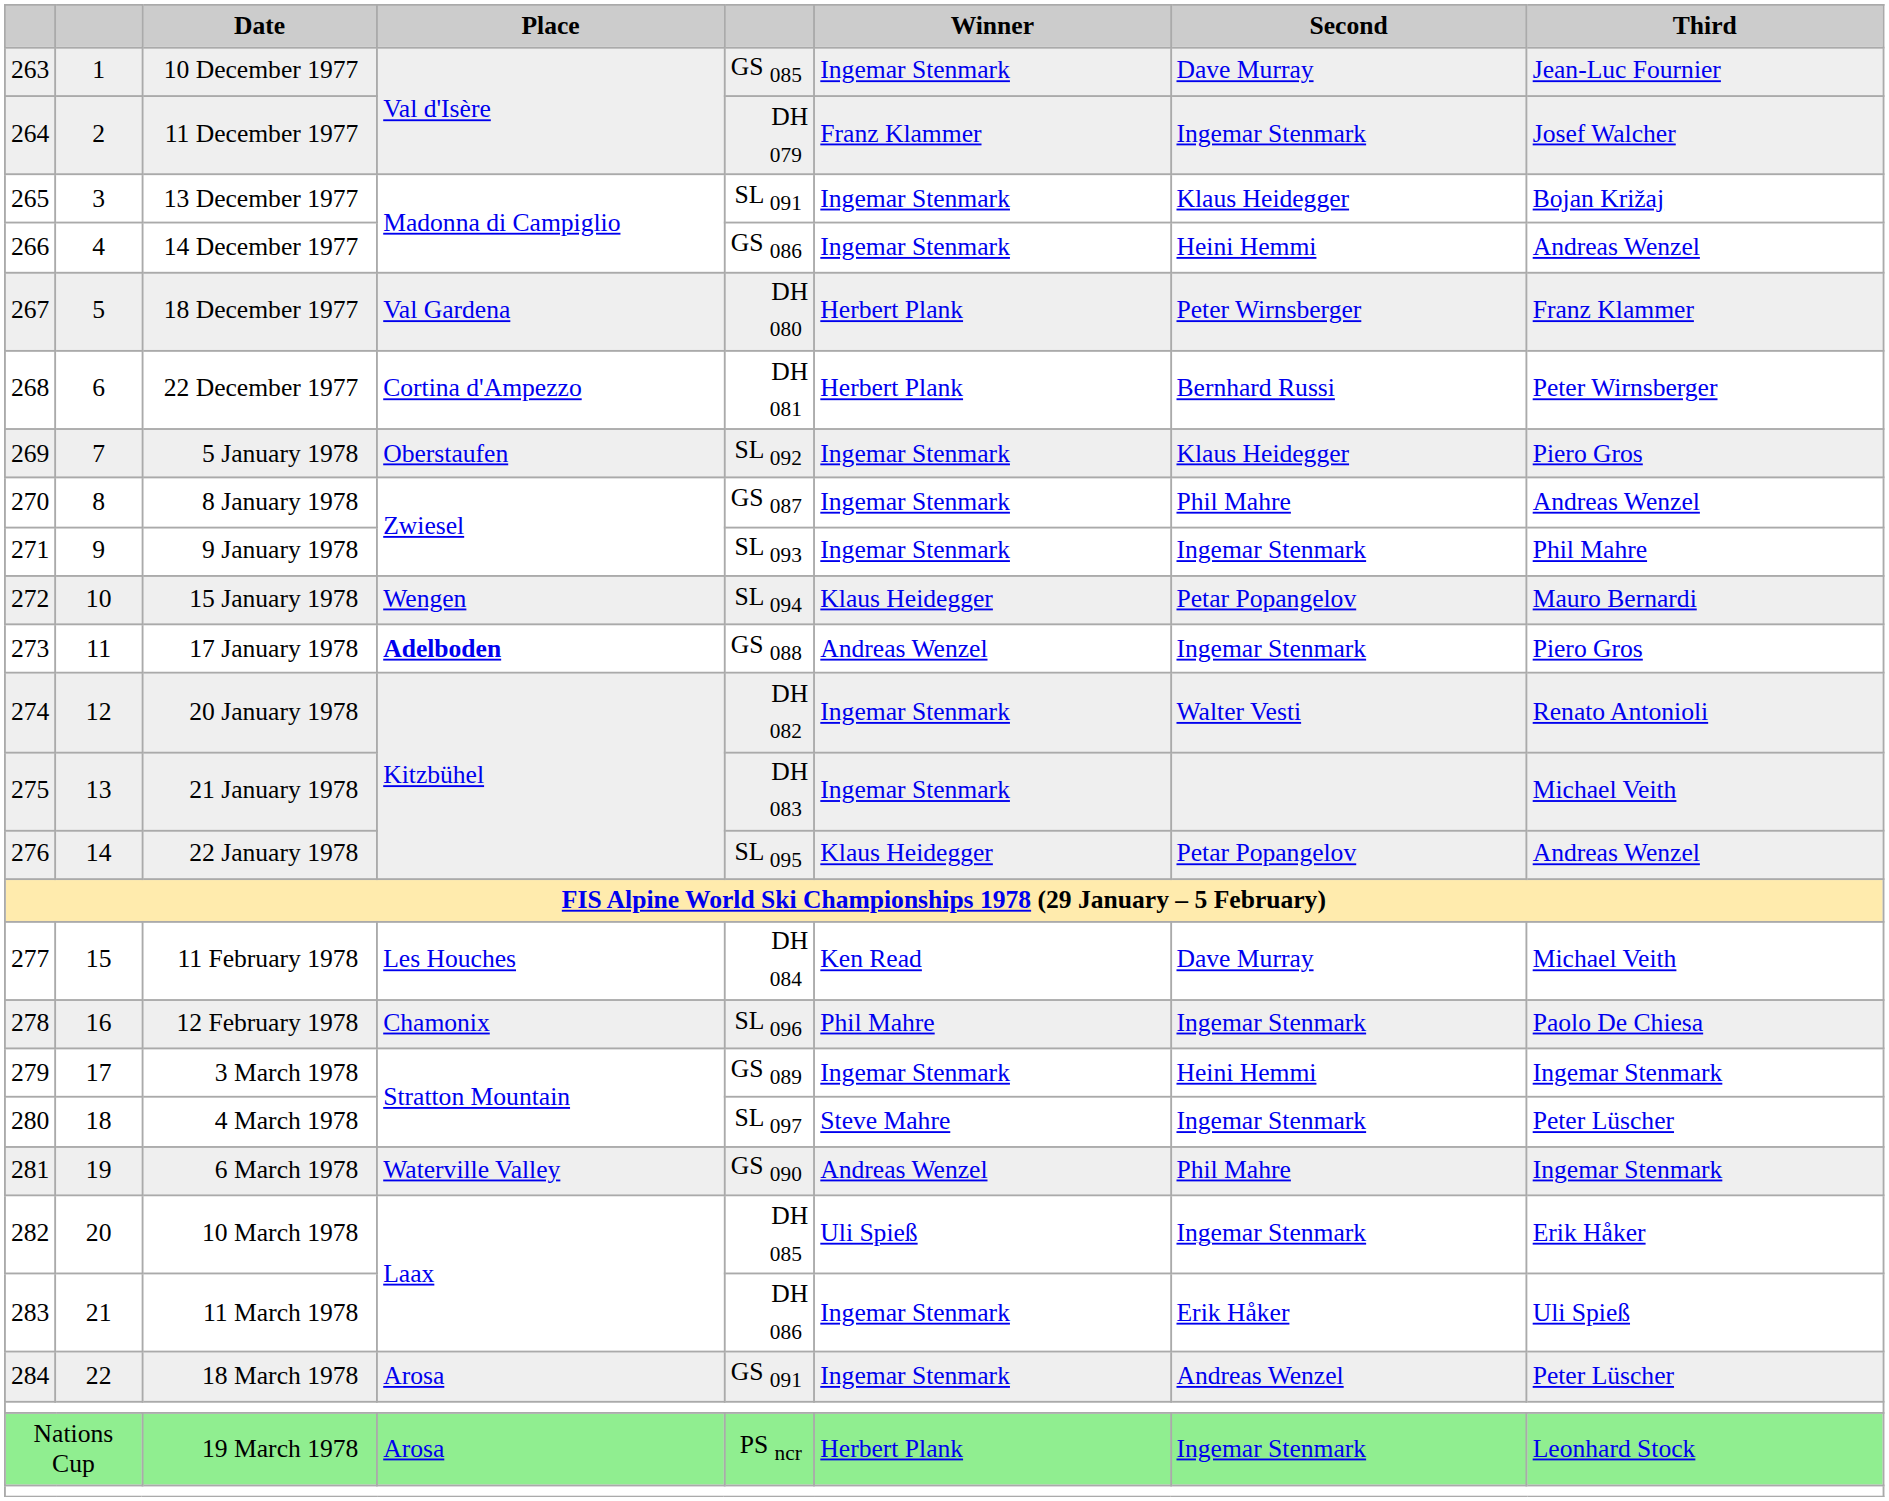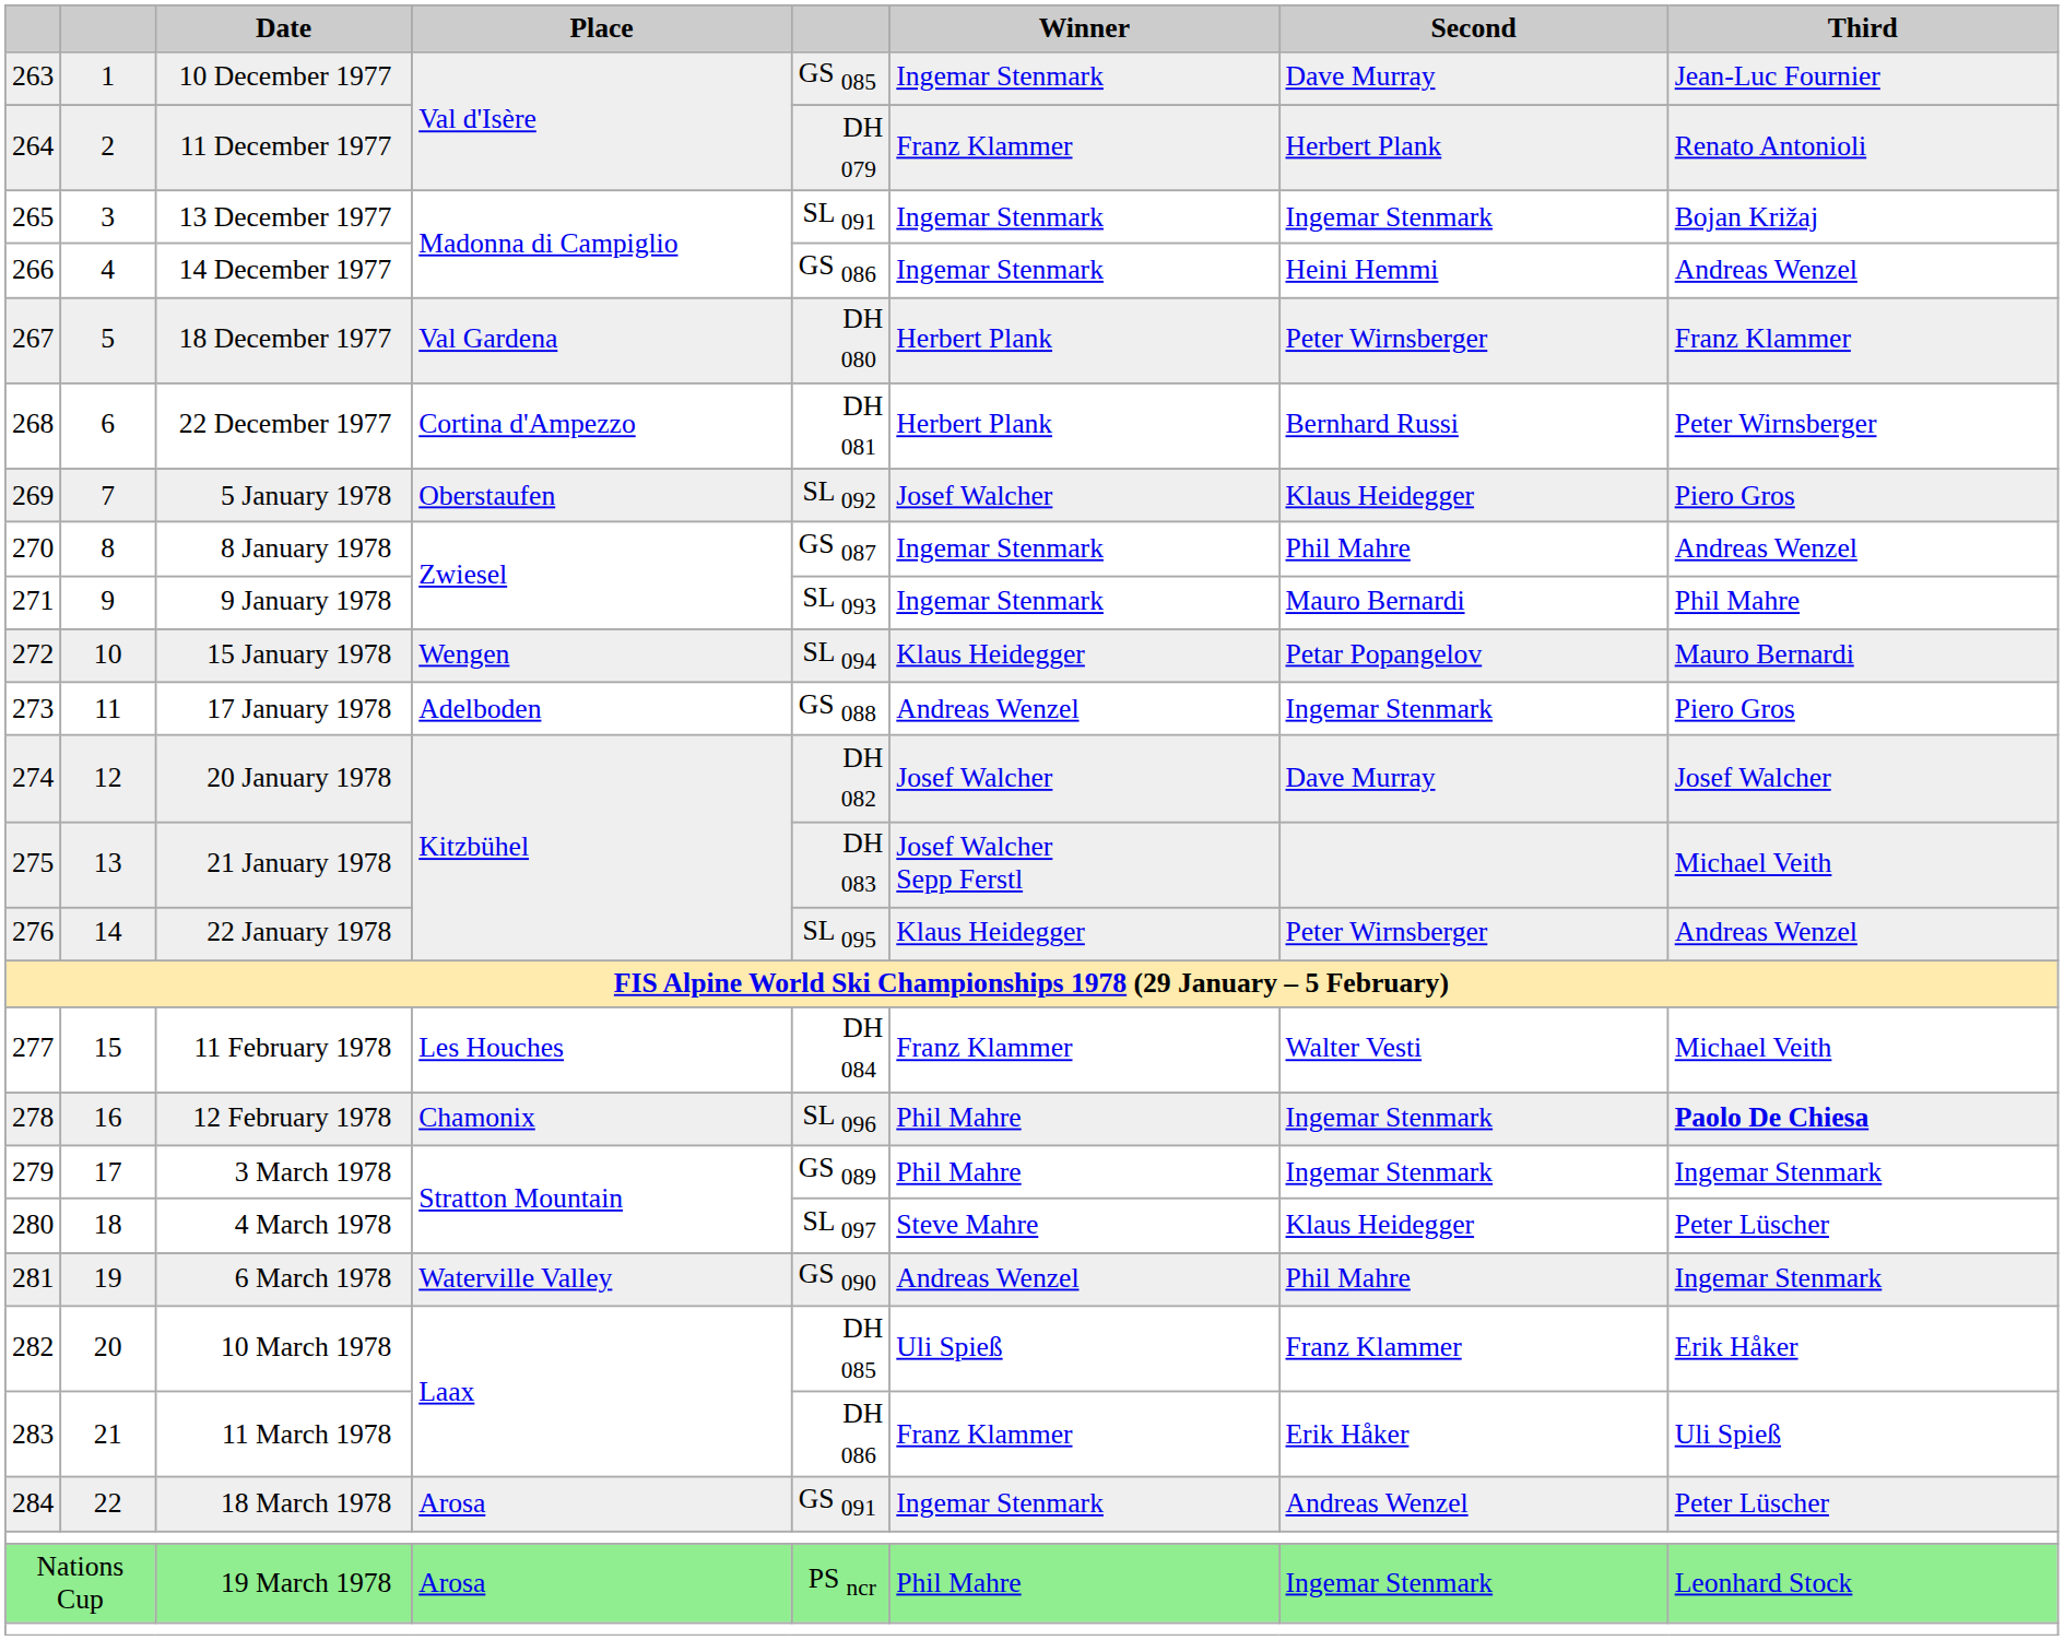 <table class="wikitable plainrowheaders" style="background:#fff; font-size:86%; line-height:16px; border:grey solid 1px; border-collapse:collapse;">
 <tr style="background:#ccc; text-align:center;">
 <td align="center" width="13"></td>
 <td align="center" width="40"></td>
 <td align="center" width="120"><strong>Date</strong></td>
 <td align="center" width="180"><strong>Place</strong></td>
 <td align="center" width="42"></td>
 <td align="center" width="185"><strong>Winner</strong></td>
 <td align="center" width="185"><strong>Second</strong></td>
 <td align="center" width="185"><strong>Third</strong></td>
 </tr>
 <tr bgcolor="#EFEFEF">
 <td align=center>263</td>
 <td align=center>1</td>
 <td align=right>10 December 1977  </td>
 <td rowspan=2> <a href='#'>Val d'Isère</a></td>
 <td align=right>GS <sub>085</sub> </td>
 <td> <a href='#'>Ingemar Stenmark</a></td>
 <td> <a href='#'>Dave Murray</a></td>
 <td> <a href='#'>Jean-Luc Fournier</a></td>
 </tr>
 <tr bgcolor="#EFEFEF">
 <td align=center>264</td>
 <td align=center>2</td>
 <td align=right>11 December 1977  </td>
 <td align=right>DH <sub>079</sub> </td>
 <td> <a href='#'>Franz Klammer</a></td>
-<td> <a href='#'>Ingemar Stenmark</a></td>
-<td> <a href='#'>Josef Walcher</a></td>
+<td> <a href='#'>Herbert Plank</a></td>
+<td> <a href='#'>Renato Antonioli</a></td>
 </tr>
 <tr>
 <td align=center>265</td>
 <td align=center>3</td>
 <td align=right>13 December 1977  </td>
 <td rowspan=2> <a href='#'>Madonna di Campiglio</a></td>
 <td align=right>SL <sub>091</sub> </td>
 <td> <a href='#'>Ingemar Stenmark</a></td>
-<td> <a href='#'>Klaus Heidegger</a></td>
+<td> <a href='#'>Ingemar Stenmark</a></td>
 <td> <a href='#'>Bojan Križaj</a></td>
 </tr>
 <tr>
 <td align=center>266</td>
 <td align=center>4</td>
 <td align=right>14 December 1977  </td>
 <td align=right>GS <sub>086</sub> </td>
 <td> <a href='#'>Ingemar Stenmark</a></td>
 <td> <a href='#'>Heini Hemmi</a></td>
 <td> <a href='#'>Andreas Wenzel</a></td>
 </tr>
 <tr bgcolor="#EFEFEF">
 <td align=center>267</td>
 <td align=center>5</td>
 <td align=right>18 December 1977  </td>
 <td> <a href='#'>Val Gardena</a></td>
 <td align=right>DH <sub>080</sub> </td>
 <td> <a href='#'>Herbert Plank</a></td>
 <td> <a href='#'>Peter Wirnsberger</a></td>
 <td> <a href='#'>Franz Klammer</a></td>
 </tr>
 <tr>
 <td align=center>268</td>
 <td align=center>6</td>
 <td align=right>22 December 1977  </td>
 <td> <a href='#'>Cortina d'Ampezzo</a></td>
 <td align=right>DH <sub>081</sub> </td>
 <td> <a href='#'>Herbert Plank</a></td>
 <td> <a href='#'>Bernhard Russi</a></td>
 <td> <a href='#'>Peter Wirnsberger</a></td>
 </tr>
 <tr bgcolor="#EFEFEF">
 <td align=center>269</td>
 <td align=center>7</td>
 <td align=right>5 January 1978  </td>
 <td> <a href='#'>Oberstaufen</a></td>
 <td align=right>SL <sub>092</sub> </td>
-<td> <a href='#'>Ingemar Stenmark</a></td>
+<td> <a href='#'>Josef Walcher</a></td>
 <td> <a href='#'>Klaus Heidegger</a></td>
 <td> <a href='#'>Piero Gros</a></td>
 </tr>
 <tr>
 <td align=center>270</td>
 <td align=center>8</td>
 <td align=right>8 January 1978  </td>
 <td rowspan=2> <a href='#'>Zwiesel</a></td>
 <td align=right>GS <sub>087</sub> </td>
 <td> <a href='#'>Ingemar Stenmark</a></td>
 <td> <a href='#'>Phil Mahre</a></td>
 <td> <a href='#'>Andreas Wenzel</a></td>
 </tr>
 <tr>
 <td align=center>271</td>
 <td align=center>9</td>
 <td align=right>9 January 1978  </td>
 <td align=right>SL <sub>093</sub> </td>
 <td> <a href='#'>Ingemar Stenmark</a></td>
-<td> <a href='#'>Ingemar Stenmark</a></td>
+<td> <a href='#'>Mauro Bernardi</a></td>
 <td> <a href='#'>Phil Mahre</a></td>
 </tr>
 <tr bgcolor="#EFEFEF">
 <td align=center>272</td>
 <td align=center>10</td>
 <td align=right>15 January 1978  </td>
 <td> <a href='#'>Wengen</a></td>
 <td align=right>SL <sub>094</sub> </td>
 <td> <a href='#'>Klaus Heidegger</a></td>
 <td> <a href='#'>Petar Popangelov</a></td>
 <td> <a href='#'>Mauro Bernardi</a></td>
 </tr>
 <tr>
 <td align=center>273</td>
 <td align=center>11</td>
 <td align=right>17 January 1978  </td>
-<td><strong> <a href='#'>Adelboden</a></strong></td>
+<td> <a href='#'>Adelboden</a></td>
 <td align=right>GS <sub>088</sub> </td>
 <td> <a href='#'>Andreas Wenzel</a></td>
 <td> <a href='#'>Ingemar Stenmark</a></td>
 <td> <a href='#'>Piero Gros</a></td>
 </tr>
 <tr bgcolor="#EFEFEF">
 <td align=center>274</td>
 <td align=center>12</td>
 <td align=right>20 January 1978  </td>
 <td rowspan=3> <a href='#'>Kitzbühel</a></td>
 <td align=right>DH <sub>082</sub> </td>
-<td> <a href='#'>Ingemar Stenmark</a></td>
-<td> <a href='#'>Walter Vesti</a></td>
-<td> <a href='#'>Renato Antonioli</a></td>
+<td> <a href='#'>Josef Walcher</a></td>
+<td> <a href='#'>Dave Murray</a></td>
+<td> <a href='#'>Josef Walcher</a></td>
 </tr>
 <tr bgcolor="#EFEFEF">
 <td align=center>275</td>
 <td align=center>13</td>
 <td align=right>21 January 1978  </td>
 <td align=right>DH <sub>083</sub> </td>
-<td> <a href='#'>Ingemar Stenmark</a></td>
+<td> <a href='#'>Josef Walcher</a><br> <a href='#'>Sepp Ferstl</a></td>
 <td></td>
 <td> <a href='#'>Michael Veith</a></td>
 </tr>
 <tr bgcolor="#EFEFEF">
 <td align=center>276</td>
 <td align=center>14</td>
 <td align=right>22 January 1978  </td>
 <td align=right>SL <sub>095</sub> </td>
 <td> <a href='#'>Klaus Heidegger</a></td>
-<td> <a href='#'>Petar Popangelov</a></td>
+<td> <a href='#'>Peter Wirnsberger</a></td>
 <td> <a href='#'>Andreas Wenzel</a></td>
 </tr>
 <tr style="background:#FFEBAD">
 <td colspan="8" style="text-align:center;"><strong><a href='#'>FIS Alpine World Ski Championships 1978</a> (29 January – 5 February)</strong></td>
 </tr>
 <tr align="left">
 <td align=center>277</td>
 <td align=center>15</td>
 <td align=right>11 February 1978  </td>
 <td> <a href='#'>Les Houches</a></td>
 <td align=right>DH <sub>084</sub> </td>
-<td> <a href='#'>Ken Read</a></td>
-<td> <a href='#'>Dave Murray</a></td>
+<td> <a href='#'>Franz Klammer</a></td>
+<td> <a href='#'>Walter Vesti</a></td>
 <td> <a href='#'>Michael Veith</a></td>
 </tr>
 <tr bgcolor="#EFEFEF">
 <td align=center>278</td>
 <td align=center>16</td>
 <td align=right>12 February 1978  </td>
 <td> <a href='#'>Chamonix</a></td>
 <td align=right>SL <sub>096</sub> </td>
 <td> <a href='#'>Phil Mahre</a></td>
 <td> <a href='#'>Ingemar Stenmark</a></td>
-<td> <a href='#'>Paolo De Chiesa</a></td>
+<td><strong> <a href='#'>Paolo De Chiesa</a></strong></td>
 </tr>
 <tr>
 <td align=center>279</td>
 <td align=center>17</td>
 <td align=right>3 March 1978  </td>
 <td rowspan=2> <a href='#'>Stratton Mountain</a></td>
 <td align=right>GS <sub>089</sub> </td>
+<td> <a href='#'>Phil Mahre</a></td>
 <td> <a href='#'>Ingemar Stenmark</a></td>
-<td> <a href='#'>Heini Hemmi</a></td>
 <td> <a href='#'>Ingemar Stenmark</a></td>
 </tr>
 <tr>
 <td align=center>280</td>
 <td align=center>18</td>
 <td align=right>4 March 1978  </td>
 <td align=right>SL <sub>097</sub> </td>
 <td> <a href='#'>Steve Mahre</a></td>
-<td> <a href='#'>Ingemar Stenmark</a></td>
+<td> <a href='#'>Klaus Heidegger</a></td>
 <td> <a href='#'>Peter Lüscher</a></td>
 </tr>
 <tr bgcolor="#EFEFEF">
 <td align=center>281</td>
 <td align=center>19</td>
 <td align=right>6 March 1978  </td>
 <td> <a href='#'>Waterville Valley</a></td>
 <td align=right>GS <sub>090</sub> </td>
 <td> <a href='#'>Andreas Wenzel</a></td>
 <td> <a href='#'>Phil Mahre</a></td>
 <td> <a href='#'>Ingemar Stenmark</a></td>
 </tr>
 <tr>
 <td align=center>282</td>
 <td align=center>20</td>
 <td align=right>10 March 1978  </td>
 <td rowspan=2> <a href='#'>Laax</a></td>
 <td align=right>DH <sub>085</sub> </td>
 <td> <a href='#'>Uli Spieß</a></td>
-<td> <a href='#'>Ingemar Stenmark</a></td>
+<td> <a href='#'>Franz Klammer</a></td>
 <td> <a href='#'>Erik Håker</a></td>
 </tr>
 <tr>
 <td align=center>283</td>
 <td align=center>21</td>
 <td align=right>11 March 1978  </td>
 <td align=right>DH <sub>086</sub> </td>
-<td> <a href='#'>Ingemar Stenmark</a></td>
+<td> <a href='#'>Franz Klammer</a></td>
 <td> <a href='#'>Erik Håker</a></td>
 <td> <a href='#'>Uli Spieß</a></td>
 </tr>
 <tr bgcolor="#EFEFEF">
 <td align=center>284</td>
 <td align=center>22</td>
 <td align=right>18 March 1978  </td>
 <td> <a href='#'>Arosa</a></td>
 <td align=right>GS <sub>091</sub> </td>
 <td> <a href='#'>Ingemar Stenmark</a></td>
 <td> <a href='#'>Andreas Wenzel</a></td>
 <td> <a href='#'>Peter Lüscher</a></td>
 </tr>
 <tr>
 <td colspan=8></td>
 </tr>
 <tr bgcolor=#90EE90>
 <td colspan=2 align=center>Nations Cup</td>
 <td align=right>19 March 1978  </td>
 <td> <a href='#'>Arosa</a></td>
 <td align=right>PS <sub>ncr</sub> </td>
-<td> <a href='#'>Herbert Plank</a></td>
+<td> <a href='#'>Phil Mahre</a></td>
 <td> <a href='#'>Ingemar Stenmark</a></td>
 <td> <a href='#'>Leonhard Stock</a></td>
 </tr>
 <tr>
 <td colspan=8></td>
 </tr>
 </table>
